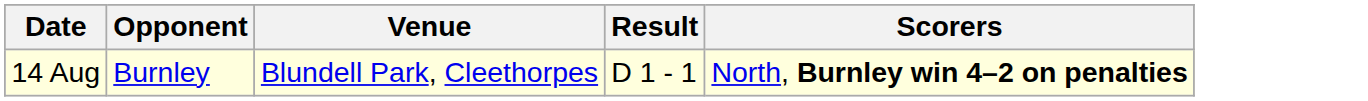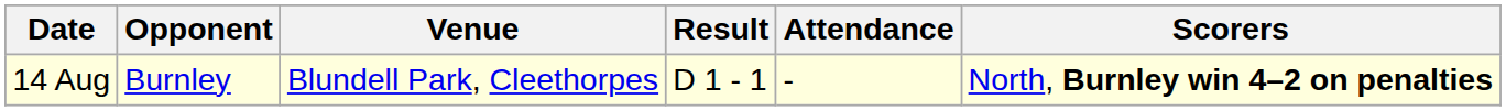 <table class="wikitable">
 <tr>
 <th>Date</th>
 <th>Opponent</th>
 <th>Venue</th>
 <th>Result</th>
+<th>Attendance</th>
 <th>Scorers</th>
 </tr>
 <tr style="background: #ffffdd;">
 <td>14 Aug</td>
 <td><a href='#'>Burnley</a><br></td>
 <td><a href='#'>Blundell Park</a>, <a href='#'>Cleethorpes</a></td>
 <td>D 1 - 1</td>
+<td>-</td>
 <td><a href='#'>North</a>, <strong>Burnley win 4–2 on penalties</strong></td>
 </tr>
 </table>
